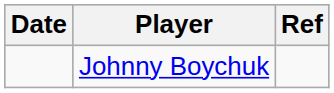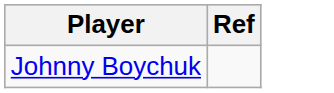 <table class="wikitable">
 <tr>
-<th>Date</th>
 <th>Player</th>
 <th>Ref</th>
 </tr>
 <tr>
-<td></td>
 <td><a href='#'>Johnny Boychuk</a></td>
 <td></td>
 </tr>
 </table>
